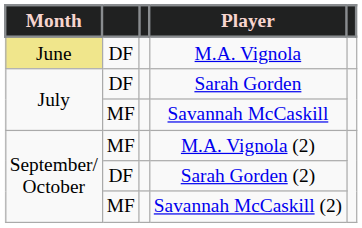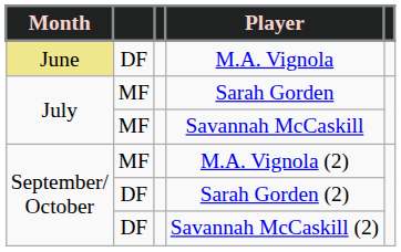 <table class="wikitable" style="text-align:center;">
 <tr>
 <th style="background:#202121; color:#F7D5CF; border:2px solid #898C8F;" scope="col">Month</th>
 <th style="background:#202121; color:#F7D5CF; border:2px solid #898C8F;" scope="col"></th>
 <th style="background:#202121; color:#F7D5CF; border:2px solid #898C8F;" scope="col"></th>
 <th style="background:#202121; color:#F7D5CF; border:2px solid #898C8F;" scope="col">Player</th>
 <th style="background:#202121; color:#F7D5CF; border:2px solid #898C8F;" scope="col"></th>
 </tr>
 <tr>
 <td style="background: khaki;">June</td>
 <td>DF</td>
 <td></td>
 <td><a href='#'>M.A. Vignola</a></td>
 <td></td>
 </tr>
 <tr>
 <td rowspan="2">July</td>
-<td>DF</td>
+<td>MF</td>
 <td></td>
 <td><a href='#'>Sarah Gorden</a></td>
 <td rowspan="2"></td>
 </tr>
 <tr>
 <td>MF</td>
 <td></td>
 <td><a href='#'>Savannah McCaskill</a></td>
 </tr>
 <tr>
 <td rowspan="3">September/<br>October</td>
 <td>MF</td>
 <td></td>
 <td><a href='#'>M.A. Vignola</a> (2)</td>
 <td rowspan="3"></td>
 </tr>
 <tr>
 <td>DF</td>
 <td></td>
 <td><a href='#'>Sarah Gorden</a> (2)</td>
 </tr>
 <tr>
-<td>MF</td>
+<td>DF</td>
 <td></td>
 <td><a href='#'>Savannah McCaskill</a> (2)</td>
 </tr>
 </table>
